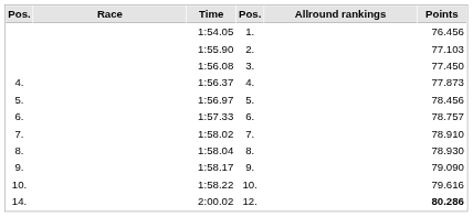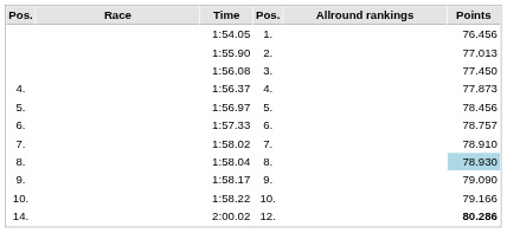 <table cellspacing="1" cellpadding="3" style="border:1px solid #AAAAAA;font-size:90%">
 <tr bgcolor="#E4E4E4">
 <th style="border-bottom:1px solid #AAAAAA" width=10>Pos.</th>
 <th style="border-bottom:1px solid #AAAAAA" width=200>Race</th>
 <th style="border-bottom:1px solid #AAAAAA" width=60>Time</th>
 <th style="border-bottom:1px solid #AAAAAA" width=10>Pos.</th>
 <th style="border-bottom:1px solid #AAAAAA" width=200>Allround rankings</th>
 <th style="border-bottom:1px solid #AAAAAA" width=60>Points</th>
 </tr>
 <tr>
 <td align="center"></td>
 <td></td>
 <td align="right">1:54.05</td>
 <td align="center">1.</td>
 <td></td>
 <td align="right">76.456</td>
 </tr>
 <tr>
 <td align="center"></td>
 <td></td>
 <td align="right">1:55.90</td>
 <td align="center">2.</td>
 <td></td>
-<td align="right">77.103</td>
+<td align="right">77.013</td>
 </tr>
 <tr>
 <td align="center"></td>
 <td></td>
 <td align="right">1:56.08</td>
 <td align="center">3.</td>
 <td></td>
 <td align="right">77.450</td>
 </tr>
 <tr>
 <td align="center">4.</td>
 <td></td>
 <td align="right">1:56.37</td>
 <td align="center">4.</td>
 <td></td>
 <td align="right">77.873</td>
 </tr>
 <tr>
 <td align="center">5.</td>
 <td></td>
 <td align="right">1:56.97</td>
 <td align="center">5.</td>
 <td></td>
 <td align="right">78.456</td>
 </tr>
 <tr>
 <td align="center">6.</td>
 <td></td>
 <td align="right">1:57.33</td>
 <td align="center">6.</td>
 <td></td>
 <td align="right">78.757</td>
 </tr>
 <tr>
 <td align="center">7.</td>
 <td></td>
 <td align="right">1:58.02</td>
 <td align="center">7.</td>
 <td></td>
 <td align="right">78.910</td>
 </tr>
 <tr>
 <td align="center">8.</td>
 <td></td>
 <td align="right">1:58.04</td>
 <td align="center">8.</td>
 <td></td>
-<td align="right">78.930</td>
+<td align="right" style="background: lightblue;">78.930</td>
 </tr>
 <tr>
 <td align="center">9.</td>
 <td></td>
 <td align="right">1:58.17</td>
 <td align="center">9.</td>
 <td></td>
 <td align="right">79.090</td>
 </tr>
 <tr>
 <td align="center">10.</td>
 <td></td>
 <td align="right">1:58.22</td>
 <td align="center">10.</td>
 <td></td>
-<td align="right">79.616</td>
+<td align="right">79.166</td>
 </tr>
 <tr>
 <td align="center">14.</td>
 <td></td>
 <td align="right">2:00.02</td>
 <td align="center">12.</td>
 <td></td>
 <td align="right"><strong>80.286</strong></td>
 </tr>
 <tr>
 </tr>
 </table>
